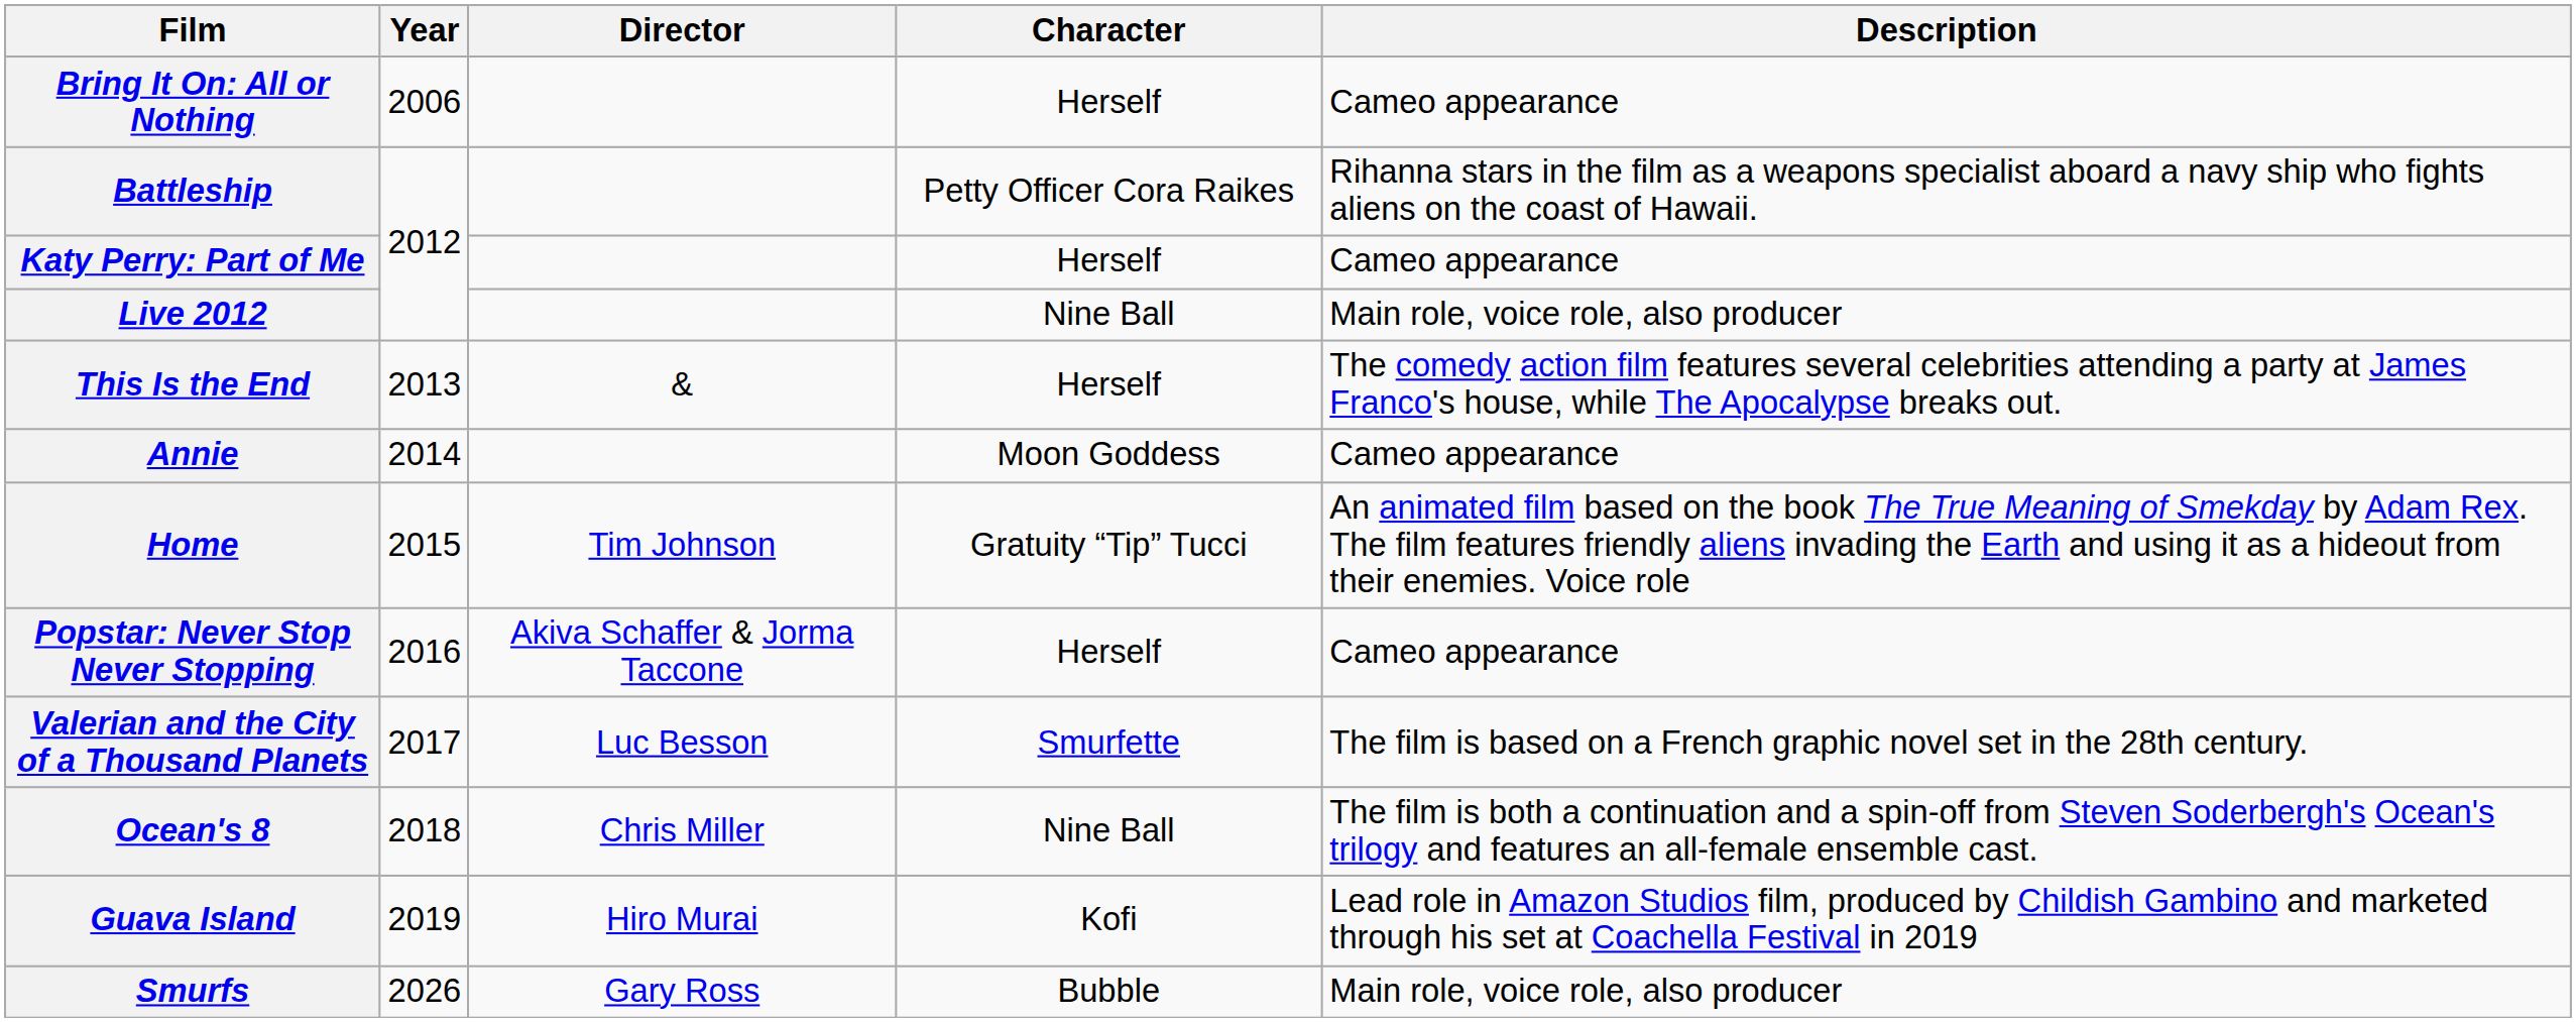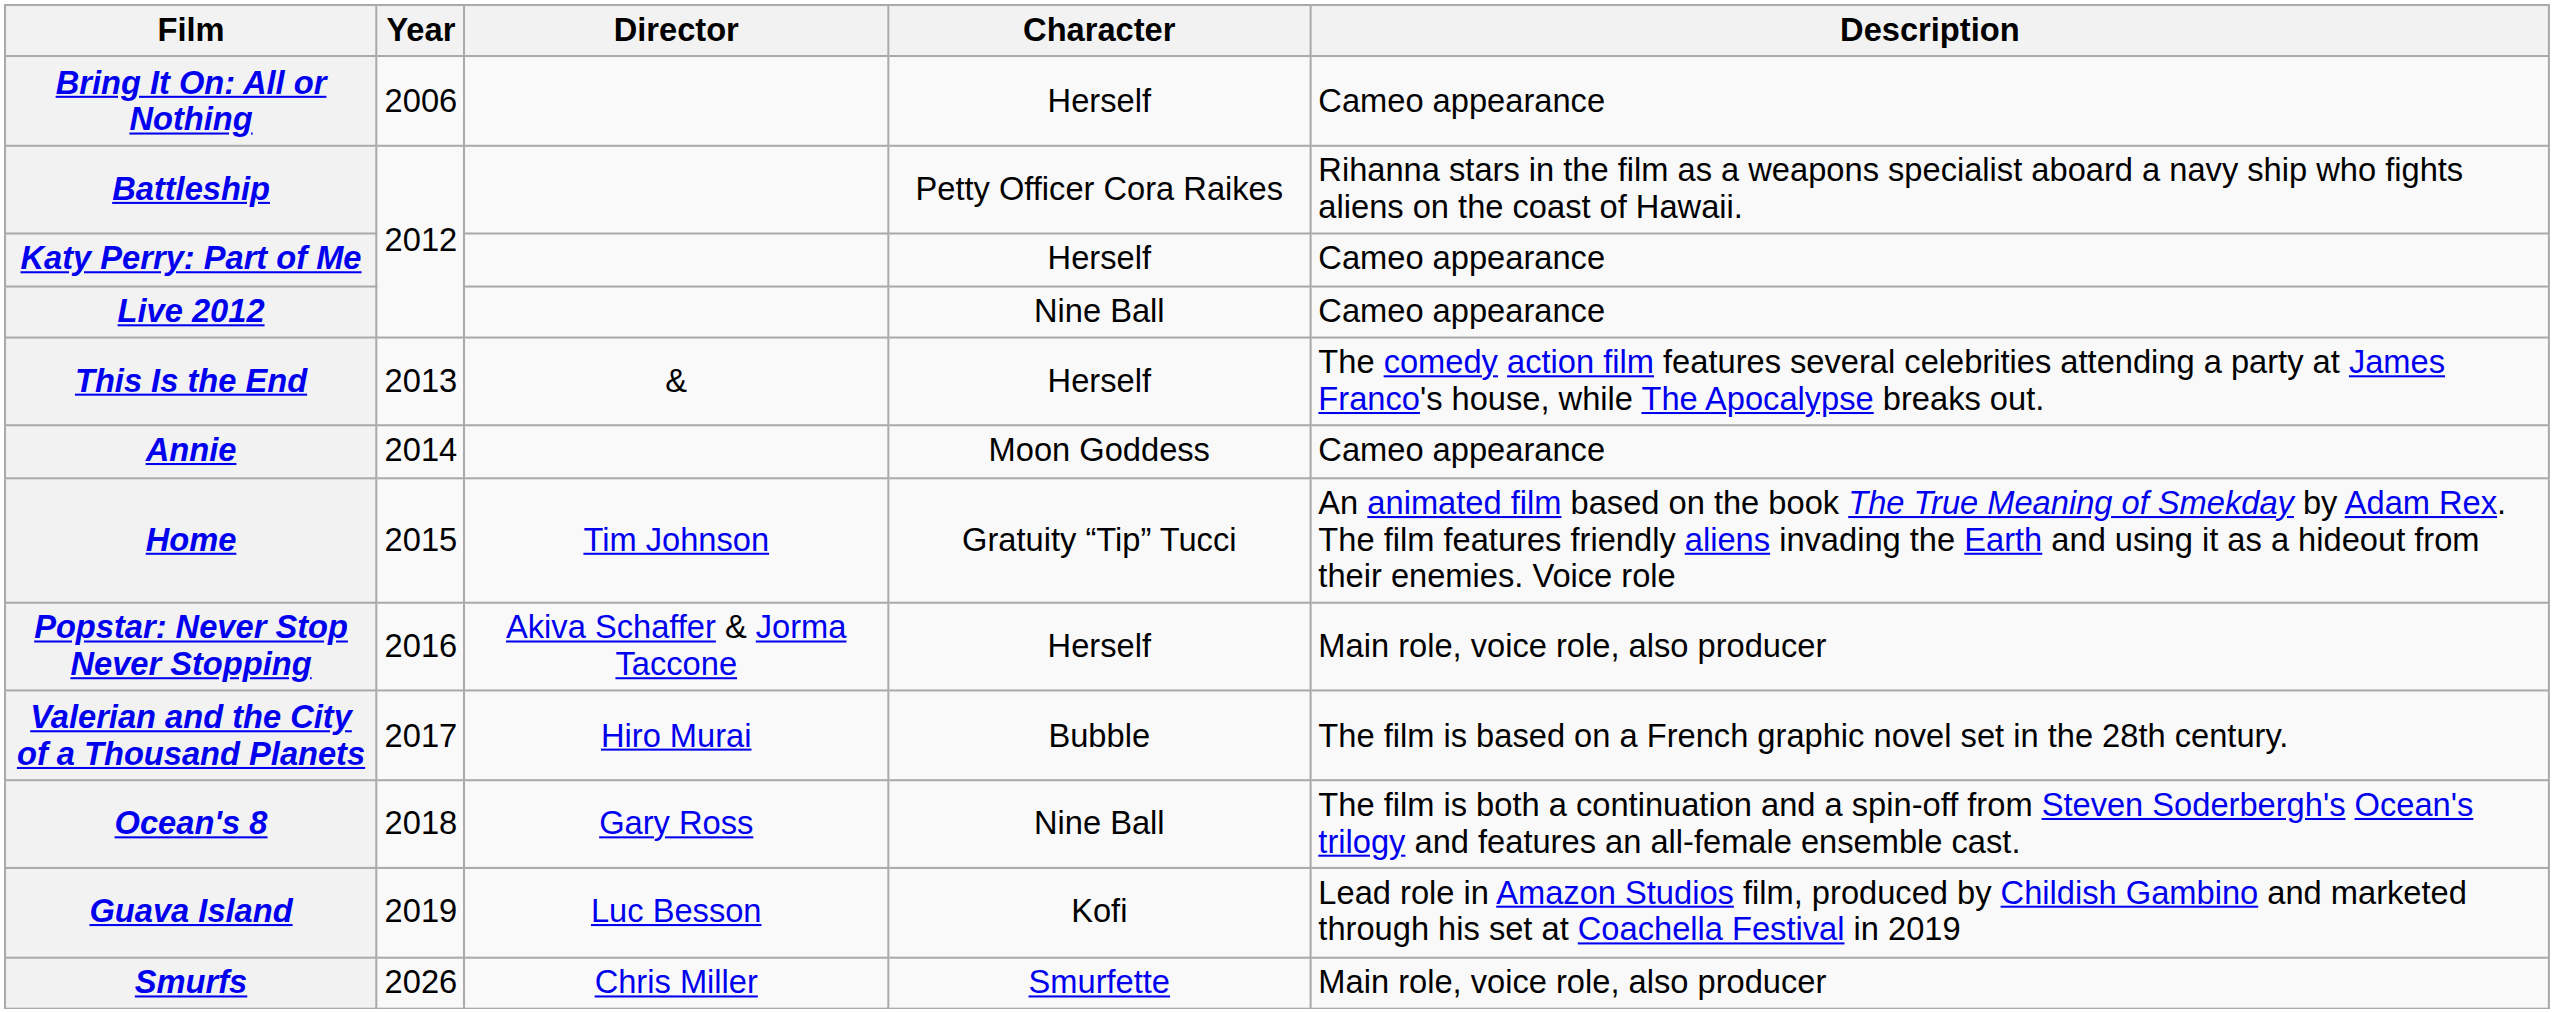 <table class="wikitable plainrowheaders sortable" style="text-align:center;">
 <tr>
 <th scope="col" width="175">Film</th>
 <th scope="col">Year</th>
 <th scope="col" width="200">Director</th>
 <th scope="col" width="200">Character</th>
 <th scope="col" class="unsortable">Description</th>
 </tr>
 <tr>
 <th scope="row"><em><a href='#'>Bring It On: All or Nothing</a></em></th>
 <td>2006</td>
 <td></td>
 <td>Herself</td>
 <td style="text-align:left;">Cameo appearance</td>
 </tr>
 <tr>
 <th scope="row"><em><a href='#'>Battleship</a></em></th>
 <td rowspan="3">2012</td>
 <td></td>
 <td>Petty Officer Cora Raikes</td>
 <td style="text-align:left;">Rihanna stars in the film as a weapons specialist aboard a navy ship who fights aliens on the coast of Hawaii.</td>
 </tr>
 <tr>
 <th scope="row"><em><a href='#'>Katy Perry: Part of Me</a></em></th>
 <td></td>
 <td>Herself</td>
 <td style="text-align:left;">Cameo appearance</td>
 </tr>
 <tr>
 <th scope="row"><em><a href='#'>Live 2012</a></em></th>
 <td></td>
 <td>Nine Ball</td>
-<td style="text-align:left;">Main role, voice role, also producer</td>
+<td style="text-align:left;">Cameo appearance</td>
 </tr>
 <tr>
 <th scope="row"><em><a href='#'>This Is the End</a></em></th>
 <td>2013</td>
 <td> & </td>
 <td>Herself</td>
 <td style="text-align:left;">The <a href='#'>comedy</a> <a href='#'>action film</a> features several celebrities attending a party at <a href='#'>James Franco</a>'s house, while <a href='#'>The Apocalypse</a> breaks out.</td>
 </tr>
 <tr>
 <th scope="row"><em><a href='#'>Annie</a></em></th>
 <td>2014</td>
 <td></td>
 <td>Moon Goddess</td>
 <td style="text-align:left;">Cameo appearance</td>
 </tr>
 <tr>
 <th scope="row"><em><a href='#'>Home</a></em></th>
 <td>2015</td>
 <td><a href='#'>Tim Johnson</a></td>
 <td>Gratuity “Tip” Tucci</td>
 <td style="text-align:left;">An <a href='#'>animated film</a> based on the book <em><a href='#'>The True Meaning of Smekday</a></em> by <a href='#'>Adam Rex</a>. The film features friendly <a href='#'>aliens</a> invading the <a href='#'>Earth</a> and using it as a hideout from their enemies. Voice role</td>
 </tr>
 <tr>
 <th scope="row"><em><a href='#'>Popstar: Never Stop Never Stopping</a></em></th>
 <td>2016</td>
 <td><a href='#'>Akiva Schaffer</a> & <a href='#'>Jorma Taccone</a></td>
 <td>Herself</td>
-<td style="text-align:left;">Cameo appearance</td>
+<td style="text-align:left;">Main role, voice role, also producer</td>
 </tr>
 <tr>
 <th scope="row"><em><a href='#'>Valerian and the City of a Thousand Planets</a></em></th>
 <td>2017</td>
-<td><a href='#'>Luc Besson</a></td>
-<td><a href='#'>Smurfette</a></td>
+<td><a href='#'>Hiro Murai</a></td>
+<td>Bubble</td>
 <td style="text-align:left;">The film is based on a French graphic novel set in the 28th century.</td>
 </tr>
 <tr>
 <th scope="row"><em><a href='#'>Ocean's 8</a></em></th>
 <td>2018</td>
-<td><a href='#'>Chris Miller</a></td>
+<td><a href='#'>Gary Ross</a></td>
 <td>Nine Ball</td>
 <td style="text-align:left;">The film is both a continuation and a spin-off from <a href='#'>Steven Soderbergh's</a> <a href='#'>Ocean's trilogy</a> and features an all-female ensemble cast.</td>
 </tr>
 <tr>
 <th scope="row"><em><a href='#'>Guava Island</a></em></th>
 <td>2019</td>
-<td><a href='#'>Hiro Murai</a></td>
+<td><a href='#'>Luc Besson</a></td>
 <td>Kofi</td>
 <td style="text-align:left;">Lead role in <a href='#'>Amazon Studios</a> film, produced by <a href='#'>Childish Gambino</a> and marketed through his set at <a href='#'>Coachella Festival</a> in 2019</td>
 </tr>
 <tr>
 <th scope="row"><em><a href='#'>Smurfs</a></em></th>
 <td>2026</td>
-<td><a href='#'>Gary Ross</a></td>
-<td>Bubble</td>
+<td><a href='#'>Chris Miller</a></td>
+<td><a href='#'>Smurfette</a></td>
 <td style="text-align:left;">Main role, voice role, also producer</td>
 </tr>
 </table>
